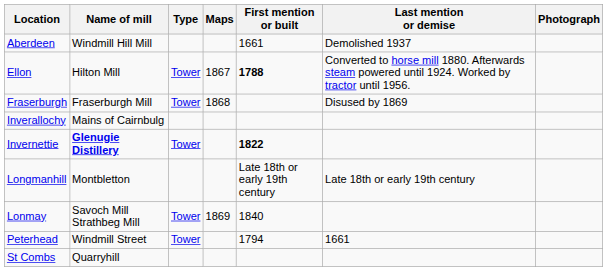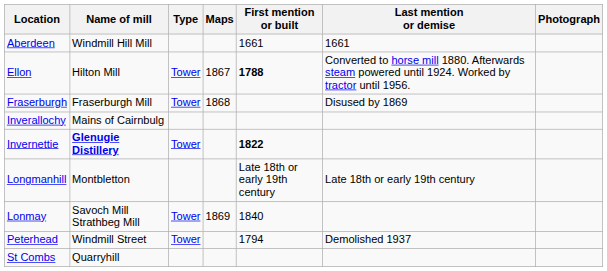 <table class="wikitable">
 <tr>
 <th>Location</th>
 <th>Name of mill</th>
 <th>Type</th>
 <th>Maps</th>
 <th>First mention<br>or built</th>
 <th>Last mention<br> or demise</th>
 <th>Photograph</th>
 </tr>
 <tr>
 <td><a href='#'>Aberdeen</a></td>
 <td>Windmill Hill Mill</td>
 <td></td>
 <td></td>
 <td>1661</td>
-<td>Demolished 1937</td>
+<td>1661</td>
 <td></td>
 </tr>
 <tr>
 <td><a href='#'>Ellon</a></td>
 <td>Hilton Mill<br></td>
 <td><a href='#'>Tower</a></td>
 <td>1867</td>
 <td><strong>1788</strong></td>
 <td>Converted to <a href='#'>horse mill</a> 1880. Afterwards <a href='#'>steam</a> powered until 1924. Worked by <a href='#'>tractor</a> until 1956.</td>
 <td></td>
 </tr>
 <tr>
 <td><a href='#'>Fraserburgh</a></td>
 <td>Fraserburgh Mill<br></td>
 <td><a href='#'>Tower</a></td>
 <td>1868</td>
 <td></td>
 <td>Disused by 1869</td>
 <td></td>
 </tr>
 <tr>
 <td><a href='#'>Inverallochy</a></td>
 <td>Mains of Cairnbulg<br></td>
 <td></td>
 <td></td>
 <td></td>
 <td></td>
 <td></td>
 </tr>
 <tr>
 <td><a href='#'>Invernettie</a></td>
 <td><strong><a href='#'>Glenugie Distillery</a></strong><br></td>
 <td><a href='#'>Tower</a></td>
 <td></td>
 <td><strong>1822</strong></td>
 <td></td>
 <td></td>
 </tr>
 <tr>
 <td><a href='#'>Longmanhill</a></td>
 <td>Montbletton<br></td>
 <td></td>
 <td></td>
 <td>Late 18th or early 19th century</td>
 <td>Late 18th or early 19th century</td>
 <td></td>
 </tr>
 <tr>
 <td><a href='#'>Lonmay</a></td>
 <td>Savoch Mill<br>Strathbeg Mill<br></td>
 <td><a href='#'>Tower</a></td>
 <td>1869</td>
 <td>1840</td>
 <td></td>
 <td></td>
 </tr>
 <tr>
 <td><a href='#'>Peterhead</a></td>
 <td>Windmill Street</td>
 <td><a href='#'>Tower</a></td>
 <td></td>
 <td>1794</td>
-<td>1661</td>
+<td>Demolished 1937</td>
 <td></td>
 </tr>
 <tr>
 <td><a href='#'>St Combs</a></td>
 <td>Quarryhill<br></td>
 <td></td>
 <td></td>
 <td></td>
 <td></td>
 <td></td>
 </tr>
 </table>
